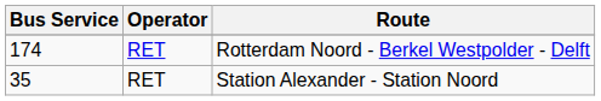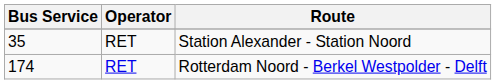 <table class="wikitable" border="1">
 <tr>
 <th>Bus Service</th>
 <th>Operator</th>
 <th>Route</th>
 </tr>
 <tr>
 </tr>
 <tr>
+<td>35</td>
+<td>RET</td>
+<td>Station Alexander - Station Noord</td>
+</tr>
+<tr>
 <td>174</td>
 <td><a href='#'>RET</a></td>
 <td>Rotterdam Noord - <a href='#'>Berkel Westpolder</a> - <a href='#'>Delft</a></td>
 </tr>
-<tr>
-<td>35</td>
-<td>RET</td>
-<td>Station Alexander - Station Noord</td>
-</tr>
 </table>
